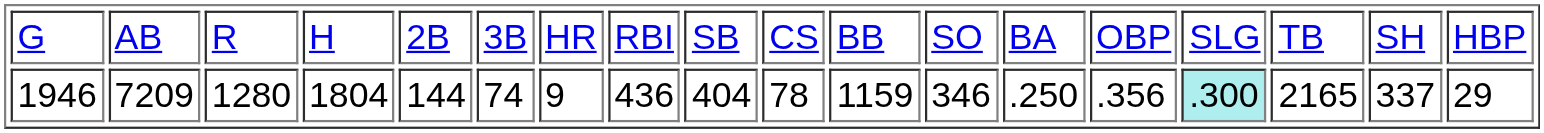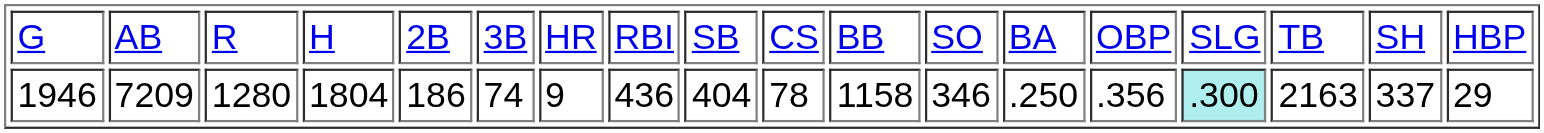 <table border="1" cellpadding="2">
 <tr>
 <td><a href='#'>G</a></td>
 <td><a href='#'>AB</a></td>
 <td><a href='#'>R</a></td>
 <td><a href='#'>H</a></td>
 <td><a href='#'>2B</a></td>
 <td><a href='#'>3B</a></td>
 <td><a href='#'>HR</a></td>
 <td><a href='#'>RBI</a></td>
 <td><a href='#'>SB</a></td>
 <td><a href='#'>CS</a></td>
 <td><a href='#'>BB</a></td>
 <td><a href='#'>SO</a></td>
 <td><a href='#'>BA</a></td>
 <td><a href='#'>OBP</a></td>
 <td><a href='#'>SLG</a></td>
 <td><a href='#'>TB</a></td>
 <td><a href='#'>SH</a></td>
 <td><a href='#'>HBP</a></td>
 </tr>
 <tr>
 <td>1946</td>
 <td>7209</td>
 <td>1280</td>
 <td>1804</td>
-<td>144</td>
+<td>186</td>
 <td>74</td>
 <td>9</td>
 <td>436</td>
 <td>404</td>
 <td>78</td>
-<td>1159</td>
+<td>1158</td>
 <td>346</td>
 <td>.250</td>
 <td>.356</td>
 <td style="background: paleturquoise;">.300</td>
-<td>2165</td>
+<td>2163</td>
 <td>337</td>
 <td>29</td>
 </tr>
 </table>
